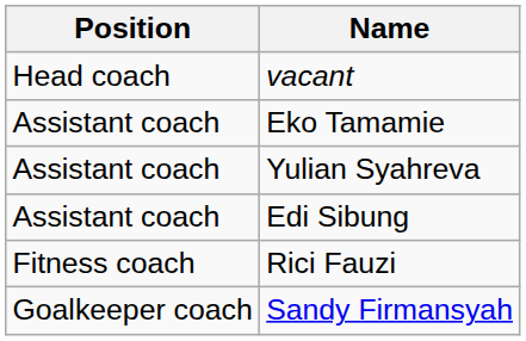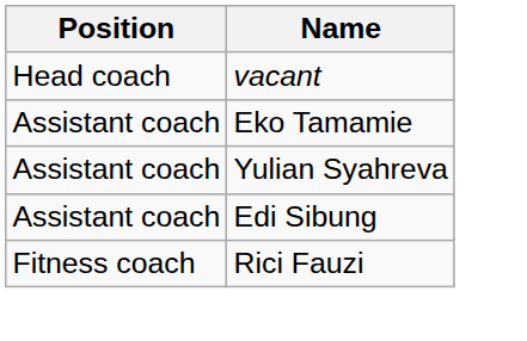 <table class="wikitable">
 <tr>
 <th>Position</th>
 <th>Name</th>
 </tr>
 <tr>
 <td>Head coach</td>
 <td><em>vacant</em></td>
 </tr>
 <tr>
 <td>Assistant coach</td>
 <td> Eko Tamamie</td>
 </tr>
 <tr>
 <td>Assistant coach</td>
 <td> Yulian Syahreva</td>
 </tr>
 <tr>
 <td>Assistant coach</td>
 <td> Edi Sibung</td>
 </tr>
 <tr>
 <td>Fitness coach</td>
 <td> Rici Fauzi</td>
 </tr>
-<tr>
-<td>Goalkeeper coach</td>
-<td> <a href='#'>Sandy Firmansyah</a></td>
-</tr>
 </table>
